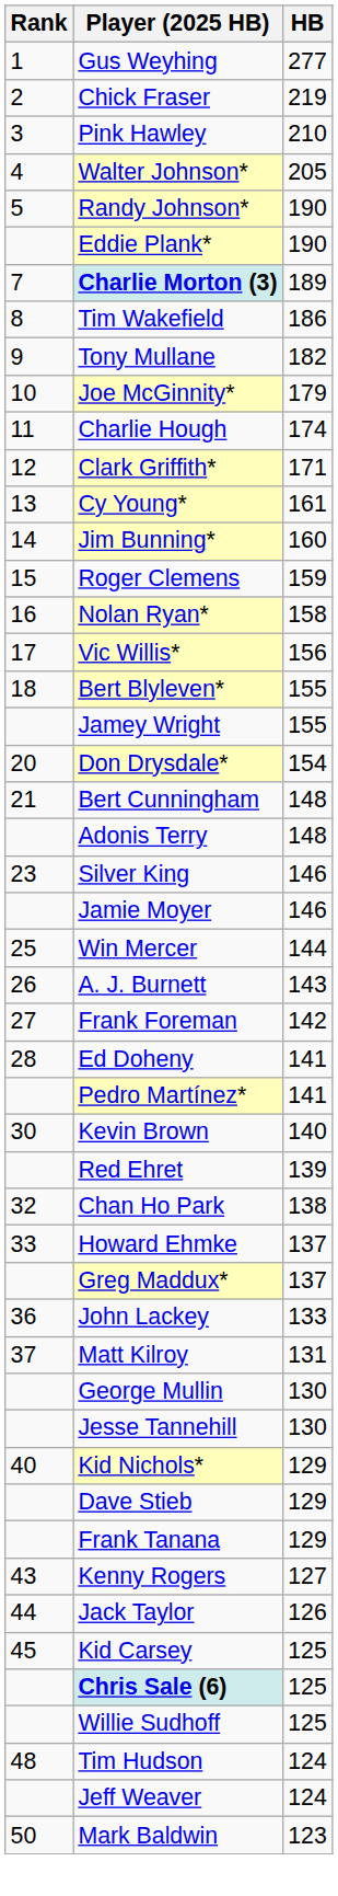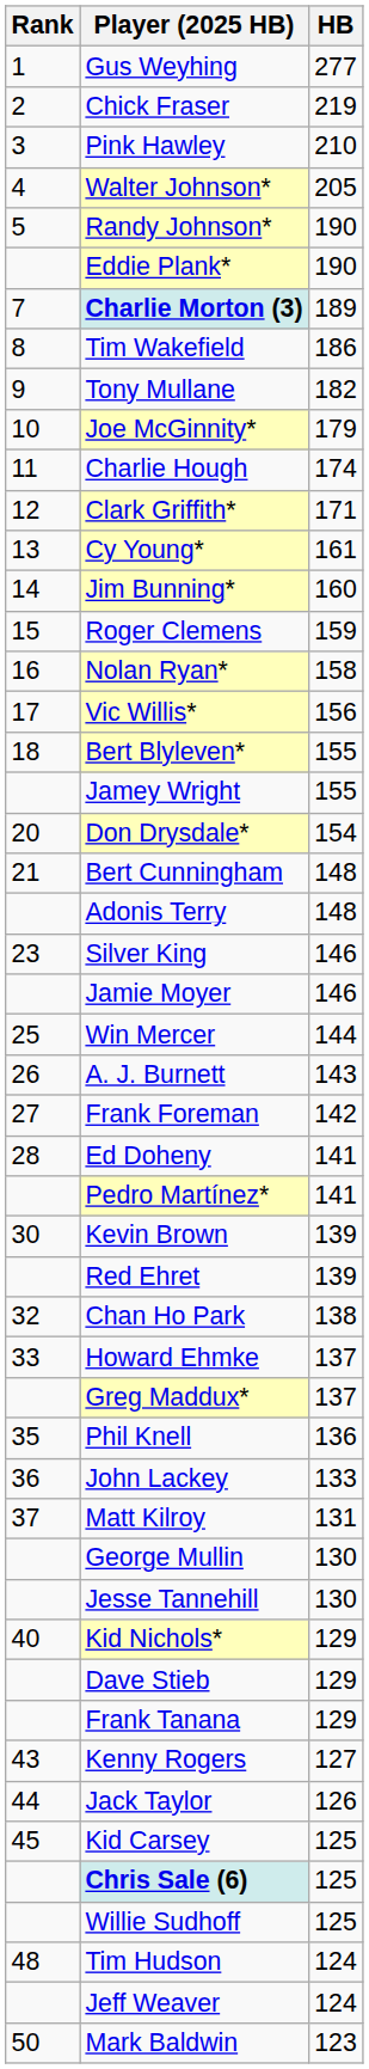 <table class="wikitable" style="float:left;">
 <tr>
 <th>Rank</th>
 <th>Player (2025 HB)</th>
 <th>HB</th>
 </tr>
 <tr>
 <td>1</td>
 <td><a href='#'>Gus Weyhing</a></td>
 <td>277</td>
 </tr>
 <tr>
 <td>2</td>
 <td><a href='#'>Chick Fraser</a></td>
 <td>219</td>
 </tr>
 <tr>
 <td>3</td>
 <td><a href='#'>Pink Hawley</a></td>
 <td>210</td>
 </tr>
 <tr>
 <td>4</td>
 <td style="background:#ffffbb;"><a href='#'>Walter Johnson</a>*</td>
 <td>205</td>
 </tr>
 <tr>
 <td>5</td>
 <td style="background:#ffffbb;"><a href='#'>Randy Johnson</a>*</td>
 <td>190</td>
 </tr>
 <tr>
 <td></td>
 <td style="background:#ffffbb;"><a href='#'>Eddie Plank</a>*</td>
 <td>190</td>
 </tr>
 <tr>
 <td>7</td>
 <td style="background:#cfecec;"><strong><a href='#'>Charlie Morton</a> (3)</strong></td>
 <td>189</td>
 </tr>
 <tr>
 <td>8</td>
 <td><a href='#'>Tim Wakefield</a></td>
 <td>186</td>
 </tr>
 <tr>
 <td>9</td>
 <td><a href='#'>Tony Mullane</a></td>
 <td>182</td>
 </tr>
 <tr>
 <td>10</td>
 <td style="background:#ffffbb;"><a href='#'>Joe McGinnity</a>*</td>
 <td>179</td>
 </tr>
 <tr>
 <td>11</td>
 <td><a href='#'>Charlie Hough</a></td>
 <td>174</td>
 </tr>
 <tr>
 <td>12</td>
 <td style="background:#ffffbb;"><a href='#'>Clark Griffith</a>*</td>
 <td>171</td>
 </tr>
 <tr>
 <td>13</td>
 <td style="background:#ffffbb;"><a href='#'>Cy Young</a>*</td>
 <td>161</td>
 </tr>
 <tr>
 <td>14</td>
 <td style="background:#ffffbb;"><a href='#'>Jim Bunning</a>*</td>
 <td>160</td>
 </tr>
 <tr>
 <td>15</td>
 <td><a href='#'>Roger Clemens</a></td>
 <td>159</td>
 </tr>
 <tr>
 <td>16</td>
 <td style="background:#ffffbb;"><a href='#'>Nolan Ryan</a>*</td>
 <td>158</td>
 </tr>
 <tr>
 <td>17</td>
 <td style="background:#ffffbb;"><a href='#'>Vic Willis</a>*</td>
 <td>156</td>
 </tr>
 <tr>
 <td>18</td>
 <td style="background:#ffffbb;"><a href='#'>Bert Blyleven</a>*</td>
 <td>155</td>
 </tr>
 <tr>
 <td></td>
 <td><a href='#'>Jamey Wright</a></td>
 <td>155</td>
 </tr>
 <tr>
 <td>20</td>
 <td style="background:#ffffbb;"><a href='#'>Don Drysdale</a>*</td>
 <td>154</td>
 </tr>
 <tr>
 <td>21</td>
 <td><a href='#'>Bert Cunningham</a></td>
 <td>148</td>
 </tr>
 <tr>
 <td></td>
 <td><a href='#'>Adonis Terry</a></td>
 <td>148</td>
 </tr>
 <tr>
 <td>23</td>
 <td><a href='#'>Silver King</a></td>
 <td>146</td>
 </tr>
 <tr>
 <td></td>
 <td><a href='#'>Jamie Moyer</a></td>
 <td>146</td>
 </tr>
 <tr>
 <td>25</td>
 <td><a href='#'>Win Mercer</a></td>
 <td>144</td>
 </tr>
 <tr>
 <td>26</td>
 <td><a href='#'>A. J. Burnett</a></td>
 <td>143</td>
 </tr>
 <tr>
 <td>27</td>
 <td><a href='#'>Frank Foreman</a></td>
 <td>142</td>
 </tr>
 <tr>
 <td>28</td>
 <td><a href='#'>Ed Doheny</a></td>
 <td>141</td>
 </tr>
 <tr>
 <td></td>
 <td style="background:#ffffbb;"><a href='#'>Pedro Martínez</a>*</td>
 <td>141</td>
 </tr>
 <tr>
 <td>30</td>
 <td><a href='#'>Kevin Brown</a></td>
-<td>140</td>
+<td>139</td>
 </tr>
 <tr>
 <td></td>
 <td><a href='#'>Red Ehret</a></td>
 <td>139</td>
 </tr>
 <tr>
 <td>32</td>
 <td><a href='#'>Chan Ho Park</a></td>
 <td>138</td>
 </tr>
 <tr>
 <td>33</td>
 <td><a href='#'>Howard Ehmke</a></td>
 <td>137</td>
 </tr>
 <tr>
 <td></td>
 <td style="background:#ffffbb;"><a href='#'>Greg Maddux</a>*</td>
 <td>137</td>
+</tr>
+<tr>
+<td>35</td>
+<td><a href='#'>Phil Knell</a></td>
+<td>136</td>
 </tr>
 <tr>
 <td>36</td>
 <td><a href='#'>John Lackey</a></td>
 <td>133</td>
 </tr>
 <tr>
 <td>37</td>
 <td><a href='#'>Matt Kilroy</a></td>
 <td>131</td>
 </tr>
 <tr>
 <td></td>
 <td><a href='#'>George Mullin</a></td>
 <td>130</td>
 </tr>
 <tr>
 <td></td>
 <td><a href='#'>Jesse Tannehill</a></td>
 <td>130</td>
 </tr>
 <tr>
 <td>40</td>
 <td style="background:#ffffbb;"><a href='#'>Kid Nichols</a>*</td>
 <td>129</td>
 </tr>
 <tr>
 <td></td>
 <td><a href='#'>Dave Stieb</a></td>
 <td>129</td>
 </tr>
 <tr>
 <td></td>
 <td><a href='#'>Frank Tanana</a></td>
 <td>129</td>
 </tr>
 <tr>
 <td>43</td>
 <td><a href='#'>Kenny Rogers</a></td>
 <td>127</td>
 </tr>
 <tr>
 <td>44</td>
 <td><a href='#'>Jack Taylor</a></td>
 <td>126</td>
 </tr>
 <tr>
 <td>45</td>
 <td><a href='#'>Kid Carsey</a></td>
 <td>125</td>
 </tr>
 <tr>
 <td></td>
 <td style="background:#cfecec;"><strong><a href='#'>Chris Sale</a> (6)</strong></td>
 <td>125</td>
 </tr>
 <tr>
 <td></td>
 <td><a href='#'>Willie Sudhoff</a></td>
 <td>125</td>
 </tr>
 <tr>
 <td>48</td>
 <td><a href='#'>Tim Hudson</a></td>
 <td>124</td>
 </tr>
 <tr>
 <td></td>
 <td><a href='#'>Jeff Weaver</a></td>
 <td>124</td>
 </tr>
 <tr>
 <td>50</td>
 <td><a href='#'>Mark Baldwin</a></td>
 <td>123</td>
 </tr>
 </table>
